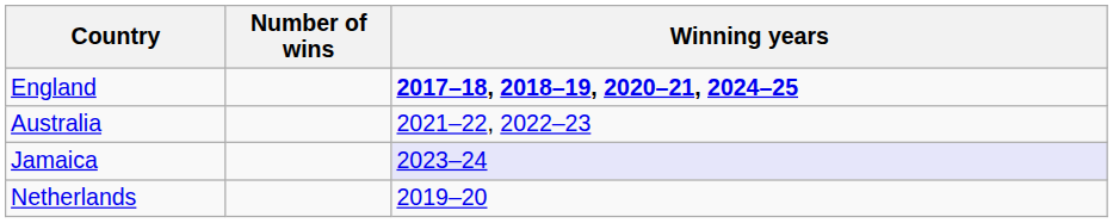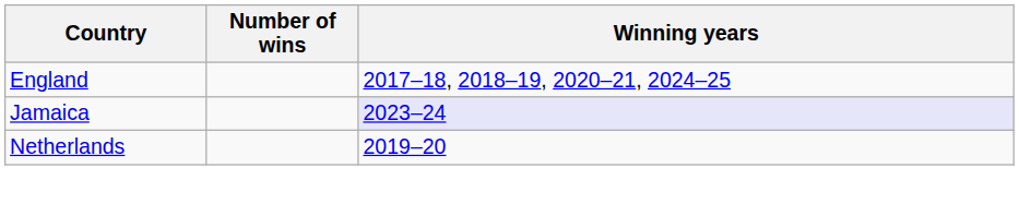 <table class="wikitable" style="width:60%">
 <tr>
 <th Width=20%>Country</th>
 <th Width=15%>Number of wins</th>
 <th Width=65%>Winning years</th>
 </tr>
 <tr>
 <td> <a href='#'>England</a></td>
 <td></td>
-<td><strong><a href='#'>2017–18</a>, <a href='#'>2018–19</a>, <a href='#'>2020–21</a>, <a href='#'>2024–25</a></strong></td>
-</tr>
-<tr>
-<td> <a href='#'>Australia</a></td>
-<td></td>
-<td><a href='#'>2021–22</a>, <a href='#'>2022–23</a></td>
+<td><a href='#'>2017–18</a>, <a href='#'>2018–19</a>, <a href='#'>2020–21</a>, <a href='#'>2024–25</a></td>
 </tr>
 <tr>
 <td> <a href='#'>Jamaica</a></td>
 <td></td>
 <td style="background: lavender;"><a href='#'>2023–24</a></td>
 </tr>
 <tr>
 <td> <a href='#'>Netherlands</a></td>
 <td></td>
 <td><a href='#'>2019–20</a></td>
 </tr>
 </table>
